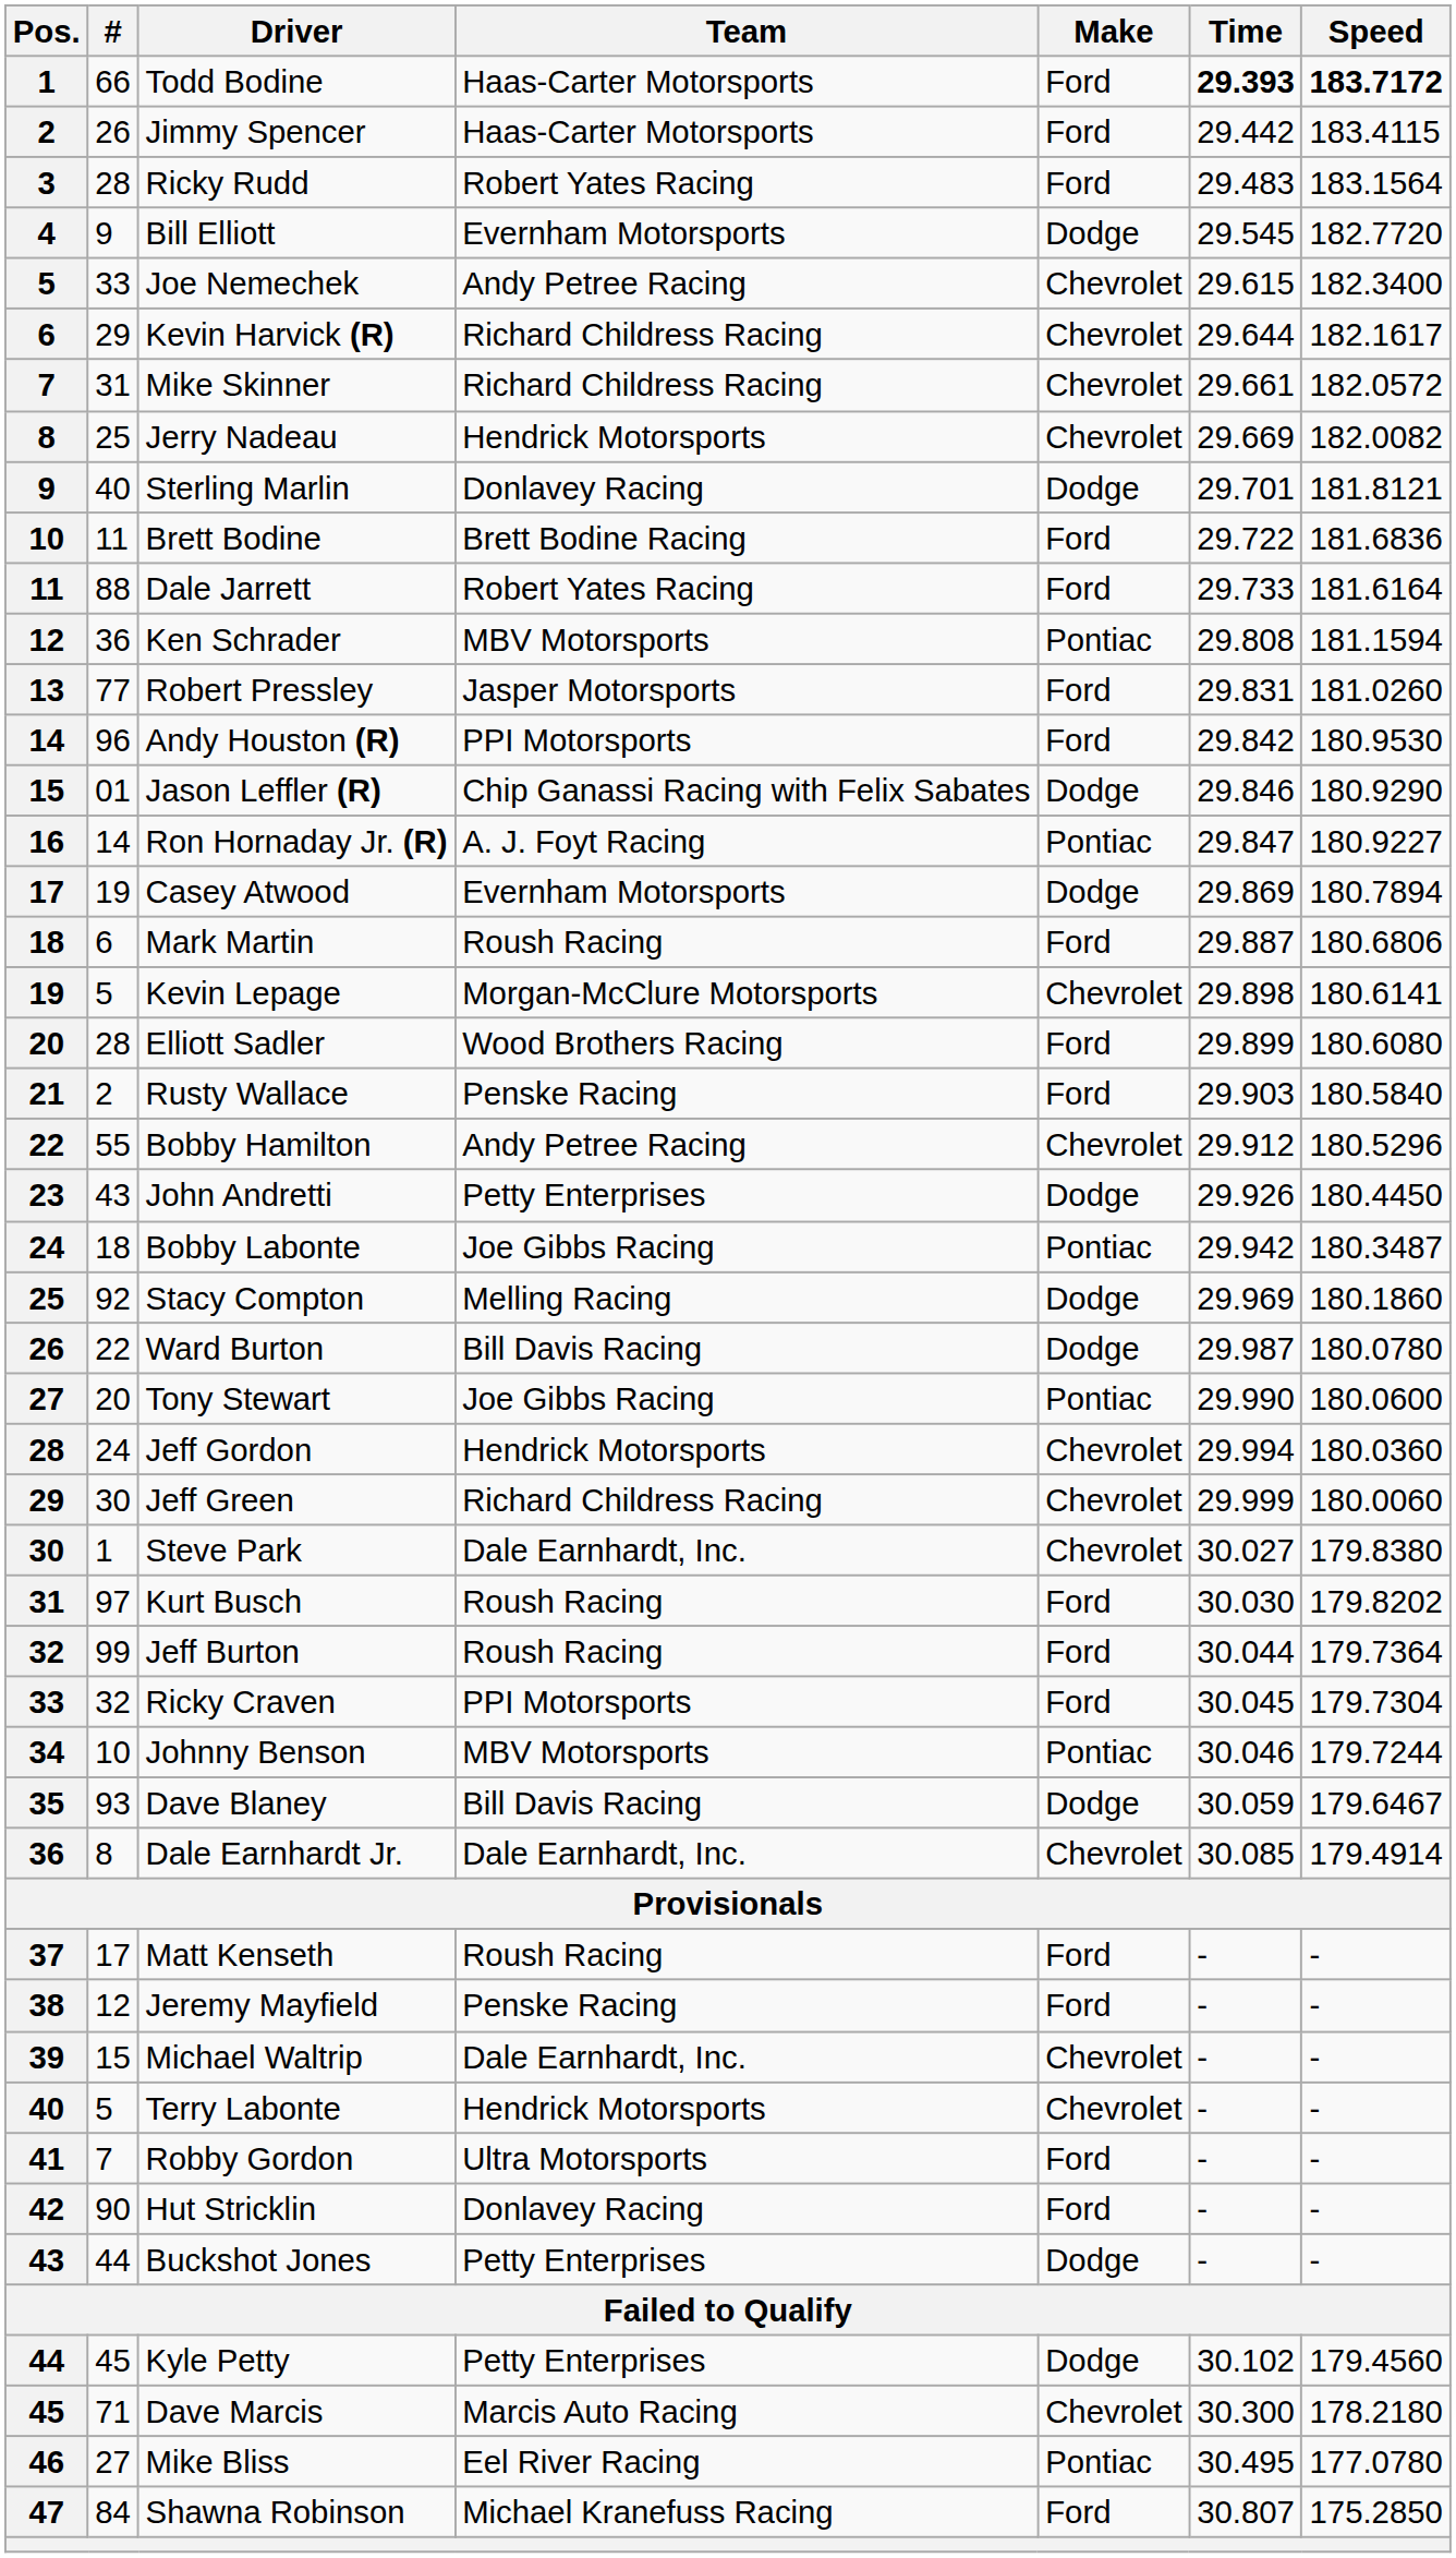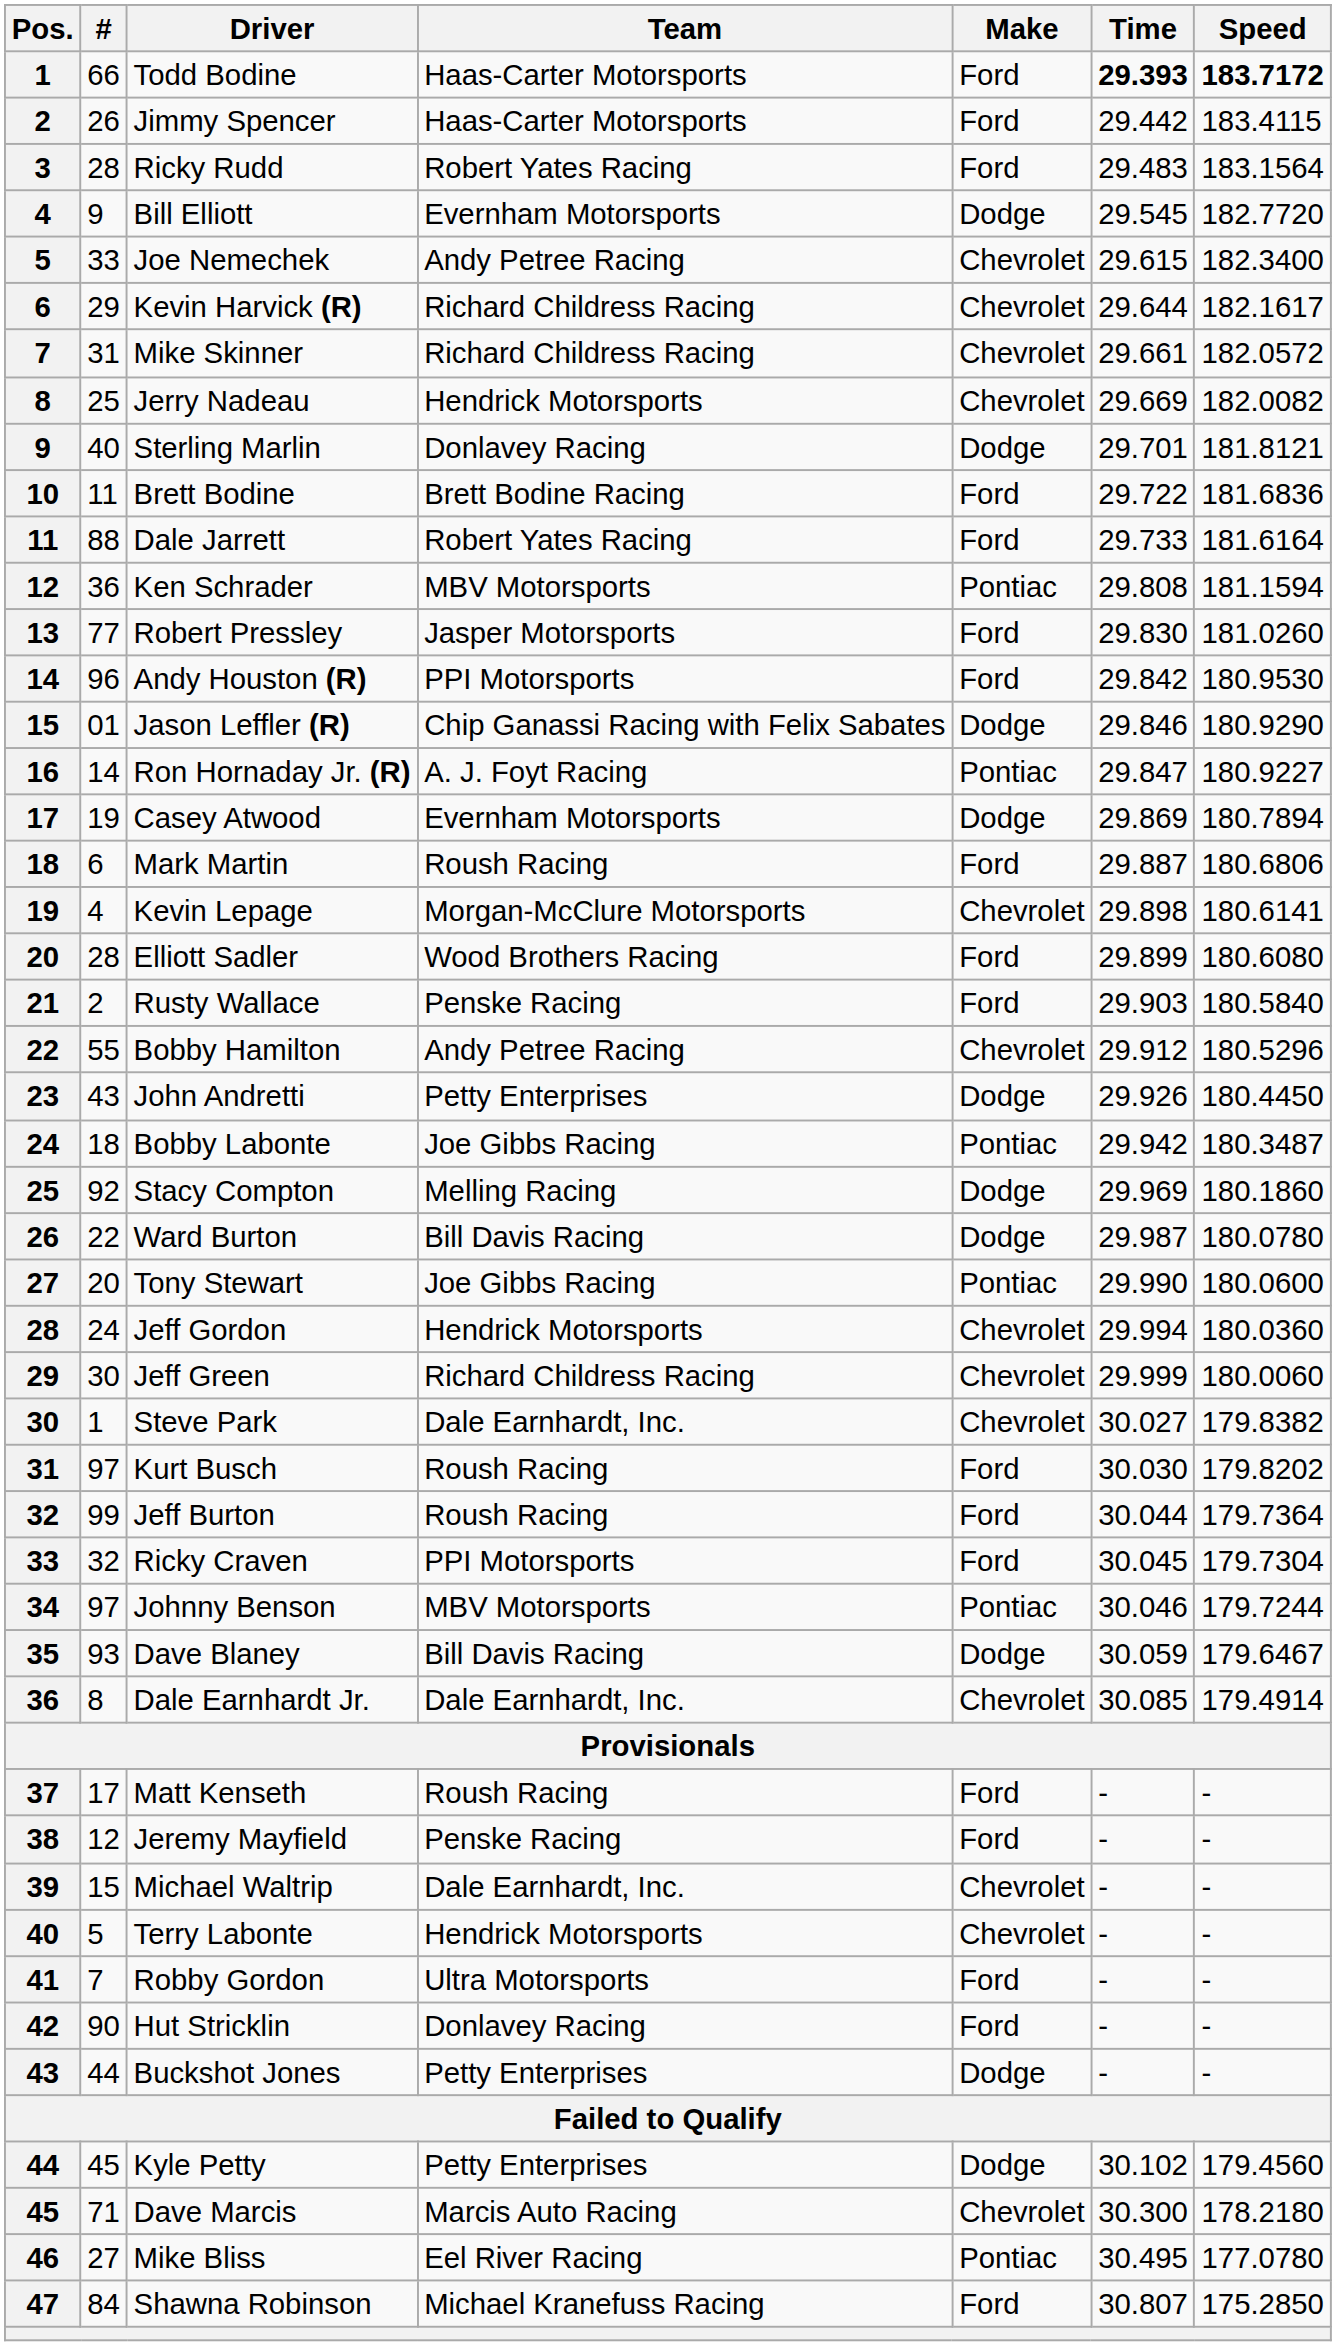 <table class="wikitable" style="font-size:95%">
 <tr>
 <th>Pos.</th>
 <th>#</th>
 <th>Driver</th>
 <th>Team</th>
 <th>Make</th>
 <th>Time</th>
 <th>Speed</th>
 </tr>
 <tr>
 <th>1</th>
 <td>66</td>
 <td>Todd Bodine</td>
 <td>Haas-Carter Motorsports</td>
 <td>Ford</td>
 <td><strong>29.393</strong></td>
 <td><strong>183.7172</strong></td>
 </tr>
 <tr>
 <th>2</th>
 <td>26</td>
 <td>Jimmy Spencer</td>
 <td>Haas-Carter Motorsports</td>
 <td>Ford</td>
 <td>29.442</td>
 <td>183.4115</td>
 </tr>
 <tr>
 <th>3</th>
 <td>28</td>
 <td>Ricky Rudd</td>
 <td>Robert Yates Racing</td>
 <td>Ford</td>
 <td>29.483</td>
 <td>183.1564</td>
 </tr>
 <tr>
 <th>4</th>
 <td>9</td>
 <td>Bill Elliott</td>
 <td>Evernham Motorsports</td>
 <td>Dodge</td>
 <td>29.545</td>
 <td>182.7720</td>
 </tr>
 <tr>
 <th>5</th>
 <td>33</td>
 <td>Joe Nemechek</td>
 <td>Andy Petree Racing</td>
 <td>Chevrolet</td>
 <td>29.615</td>
 <td>182.3400</td>
 </tr>
 <tr>
 <th>6</th>
 <td>29</td>
 <td>Kevin Harvick <strong>(R)</strong></td>
 <td>Richard Childress Racing</td>
 <td>Chevrolet</td>
 <td>29.644</td>
 <td>182.1617</td>
 </tr>
 <tr>
 <th>7</th>
 <td>31</td>
 <td>Mike Skinner</td>
 <td>Richard Childress Racing</td>
 <td>Chevrolet</td>
 <td>29.661</td>
 <td>182.0572</td>
 </tr>
 <tr>
 <th>8</th>
 <td>25</td>
 <td>Jerry Nadeau</td>
 <td>Hendrick Motorsports</td>
 <td>Chevrolet</td>
 <td>29.669</td>
 <td>182.0082</td>
 </tr>
 <tr>
 <th>9</th>
 <td>40</td>
 <td>Sterling Marlin</td>
 <td>Donlavey Racing</td>
 <td>Dodge</td>
 <td>29.701</td>
 <td>181.8121</td>
 </tr>
 <tr>
 <th>10</th>
 <td>11</td>
 <td>Brett Bodine</td>
 <td>Brett Bodine Racing</td>
 <td>Ford</td>
 <td>29.722</td>
 <td>181.6836</td>
 </tr>
 <tr>
 <th>11</th>
 <td>88</td>
 <td>Dale Jarrett</td>
 <td>Robert Yates Racing</td>
 <td>Ford</td>
 <td>29.733</td>
 <td>181.6164</td>
 </tr>
 <tr>
 <th>12</th>
 <td>36</td>
 <td>Ken Schrader</td>
 <td>MBV Motorsports</td>
 <td>Pontiac</td>
 <td>29.808</td>
 <td>181.1594</td>
 </tr>
 <tr>
 <th>13</th>
 <td>77</td>
 <td>Robert Pressley</td>
 <td>Jasper Motorsports</td>
 <td>Ford</td>
-<td>29.831</td>
+<td>29.830</td>
 <td>181.0260</td>
 </tr>
 <tr>
 <th>14</th>
 <td>96</td>
 <td>Andy Houston <strong>(R)</strong></td>
 <td>PPI Motorsports</td>
 <td>Ford</td>
 <td>29.842</td>
 <td>180.9530</td>
 </tr>
 <tr>
 <th>15</th>
 <td>01</td>
 <td>Jason Leffler <strong>(R)</strong></td>
 <td>Chip Ganassi Racing with Felix Sabates</td>
 <td>Dodge</td>
 <td>29.846</td>
 <td>180.9290</td>
 </tr>
 <tr>
 <th>16</th>
 <td>14</td>
 <td>Ron Hornaday Jr. <strong>(R)</strong></td>
 <td>A. J. Foyt Racing</td>
 <td>Pontiac</td>
 <td>29.847</td>
 <td>180.9227</td>
 </tr>
 <tr>
 <th>17</th>
 <td>19</td>
 <td>Casey Atwood</td>
 <td>Evernham Motorsports</td>
 <td>Dodge</td>
 <td>29.869</td>
 <td>180.7894</td>
 </tr>
 <tr>
 <th>18</th>
 <td>6</td>
 <td>Mark Martin</td>
 <td>Roush Racing</td>
 <td>Ford</td>
 <td>29.887</td>
 <td>180.6806</td>
 </tr>
 <tr>
 <th>19</th>
-<td>5</td>
+<td>4</td>
 <td>Kevin Lepage</td>
 <td>Morgan-McClure Motorsports</td>
 <td>Chevrolet</td>
 <td>29.898</td>
 <td>180.6141</td>
 </tr>
 <tr>
 <th>20</th>
 <td>28</td>
 <td>Elliott Sadler</td>
 <td>Wood Brothers Racing</td>
 <td>Ford</td>
 <td>29.899</td>
 <td>180.6080</td>
 </tr>
 <tr>
 <th>21</th>
 <td>2</td>
 <td>Rusty Wallace</td>
 <td>Penske Racing</td>
 <td>Ford</td>
 <td>29.903</td>
 <td>180.5840</td>
 </tr>
 <tr>
 <th>22</th>
 <td>55</td>
 <td>Bobby Hamilton</td>
 <td>Andy Petree Racing</td>
 <td>Chevrolet</td>
 <td>29.912</td>
 <td>180.5296</td>
 </tr>
 <tr>
 <th>23</th>
 <td>43</td>
 <td>John Andretti</td>
 <td>Petty Enterprises</td>
 <td>Dodge</td>
 <td>29.926</td>
 <td>180.4450</td>
 </tr>
 <tr>
 <th>24</th>
 <td>18</td>
 <td>Bobby Labonte</td>
 <td>Joe Gibbs Racing</td>
 <td>Pontiac</td>
 <td>29.942</td>
 <td>180.3487</td>
 </tr>
 <tr>
 <th>25</th>
 <td>92</td>
 <td>Stacy Compton</td>
 <td>Melling Racing</td>
 <td>Dodge</td>
 <td>29.969</td>
 <td>180.1860</td>
 </tr>
 <tr>
 <th>26</th>
 <td>22</td>
 <td>Ward Burton</td>
 <td>Bill Davis Racing</td>
 <td>Dodge</td>
 <td>29.987</td>
 <td>180.0780</td>
 </tr>
 <tr>
 <th>27</th>
 <td>20</td>
 <td>Tony Stewart</td>
 <td>Joe Gibbs Racing</td>
 <td>Pontiac</td>
 <td>29.990</td>
 <td>180.0600</td>
 </tr>
 <tr>
 <th>28</th>
 <td>24</td>
 <td>Jeff Gordon</td>
 <td>Hendrick Motorsports</td>
 <td>Chevrolet</td>
 <td>29.994</td>
 <td>180.0360</td>
 </tr>
 <tr>
 <th>29</th>
 <td>30</td>
 <td>Jeff Green</td>
 <td>Richard Childress Racing</td>
 <td>Chevrolet</td>
 <td>29.999</td>
 <td>180.0060</td>
 </tr>
 <tr>
 <th>30</th>
 <td>1</td>
 <td>Steve Park</td>
 <td>Dale Earnhardt, Inc.</td>
 <td>Chevrolet</td>
 <td>30.027</td>
-<td>179.8380</td>
+<td>179.8382</td>
 </tr>
 <tr>
 <th>31</th>
 <td>97</td>
 <td>Kurt Busch</td>
 <td>Roush Racing</td>
 <td>Ford</td>
 <td>30.030</td>
 <td>179.8202</td>
 </tr>
 <tr>
 <th>32</th>
 <td>99</td>
 <td>Jeff Burton</td>
 <td>Roush Racing</td>
 <td>Ford</td>
 <td>30.044</td>
 <td>179.7364</td>
 </tr>
 <tr>
 <th>33</th>
 <td>32</td>
 <td>Ricky Craven</td>
 <td>PPI Motorsports</td>
 <td>Ford</td>
 <td>30.045</td>
 <td>179.7304</td>
 </tr>
 <tr>
 <th>34</th>
-<td>10</td>
+<td>97</td>
 <td>Johnny Benson</td>
 <td>MBV Motorsports</td>
 <td>Pontiac</td>
 <td>30.046</td>
 <td>179.7244</td>
 </tr>
 <tr>
 <th>35</th>
 <td>93</td>
 <td>Dave Blaney</td>
 <td>Bill Davis Racing</td>
 <td>Dodge</td>
 <td>30.059</td>
 <td>179.6467</td>
 </tr>
 <tr>
 <th>36</th>
 <td>8</td>
 <td>Dale Earnhardt Jr.</td>
 <td>Dale Earnhardt, Inc.</td>
 <td>Chevrolet</td>
 <td>30.085</td>
 <td>179.4914</td>
 </tr>
 <tr>
 <th colspan="7">Provisionals</th>
 </tr>
 <tr>
 <th>37</th>
 <td>17</td>
 <td>Matt Kenseth</td>
 <td>Roush Racing</td>
 <td>Ford</td>
 <td>-</td>
 <td>-</td>
 </tr>
 <tr>
 <th>38</th>
 <td>12</td>
 <td>Jeremy Mayfield</td>
 <td>Penske Racing</td>
 <td>Ford</td>
 <td>-</td>
 <td>-</td>
 </tr>
 <tr>
 <th>39</th>
 <td>15</td>
 <td>Michael Waltrip</td>
 <td>Dale Earnhardt, Inc.</td>
 <td>Chevrolet</td>
 <td>-</td>
 <td>-</td>
 </tr>
 <tr>
 <th>40</th>
 <td>5</td>
 <td>Terry Labonte</td>
 <td>Hendrick Motorsports</td>
 <td>Chevrolet</td>
 <td>-</td>
 <td>-</td>
 </tr>
 <tr>
 <th>41</th>
 <td>7</td>
 <td>Robby Gordon</td>
 <td>Ultra Motorsports</td>
 <td>Ford</td>
 <td>-</td>
 <td>-</td>
 </tr>
 <tr>
 <th>42</th>
 <td>90</td>
 <td>Hut Stricklin</td>
 <td>Donlavey Racing</td>
 <td>Ford</td>
 <td>-</td>
 <td>-</td>
 </tr>
 <tr>
 <th>43</th>
 <td>44</td>
 <td>Buckshot Jones</td>
 <td>Petty Enterprises</td>
 <td>Dodge</td>
 <td>-</td>
 <td>-</td>
 </tr>
 <tr>
 <th colspan="8">Failed to Qualify</th>
 </tr>
 <tr>
 <th>44</th>
 <td>45</td>
 <td>Kyle Petty</td>
 <td>Petty Enterprises</td>
 <td>Dodge</td>
 <td>30.102</td>
 <td>179.4560</td>
 </tr>
 <tr>
 <th>45</th>
 <td>71</td>
 <td>Dave Marcis</td>
 <td>Marcis Auto Racing</td>
 <td>Chevrolet</td>
 <td>30.300</td>
 <td>178.2180</td>
 </tr>
 <tr>
 <th>46</th>
 <td>27</td>
 <td>Mike Bliss</td>
 <td>Eel River Racing</td>
 <td>Pontiac</td>
 <td>30.495</td>
 <td>177.0780</td>
 </tr>
 <tr>
 <th>47</th>
 <td>84</td>
 <td>Shawna Robinson</td>
 <td>Michael Kranefuss Racing</td>
 <td>Ford</td>
 <td>30.807</td>
 <td>175.2850</td>
 </tr>
 <tr>
 <th colspan="7"></th>
 </tr>
 </table>
